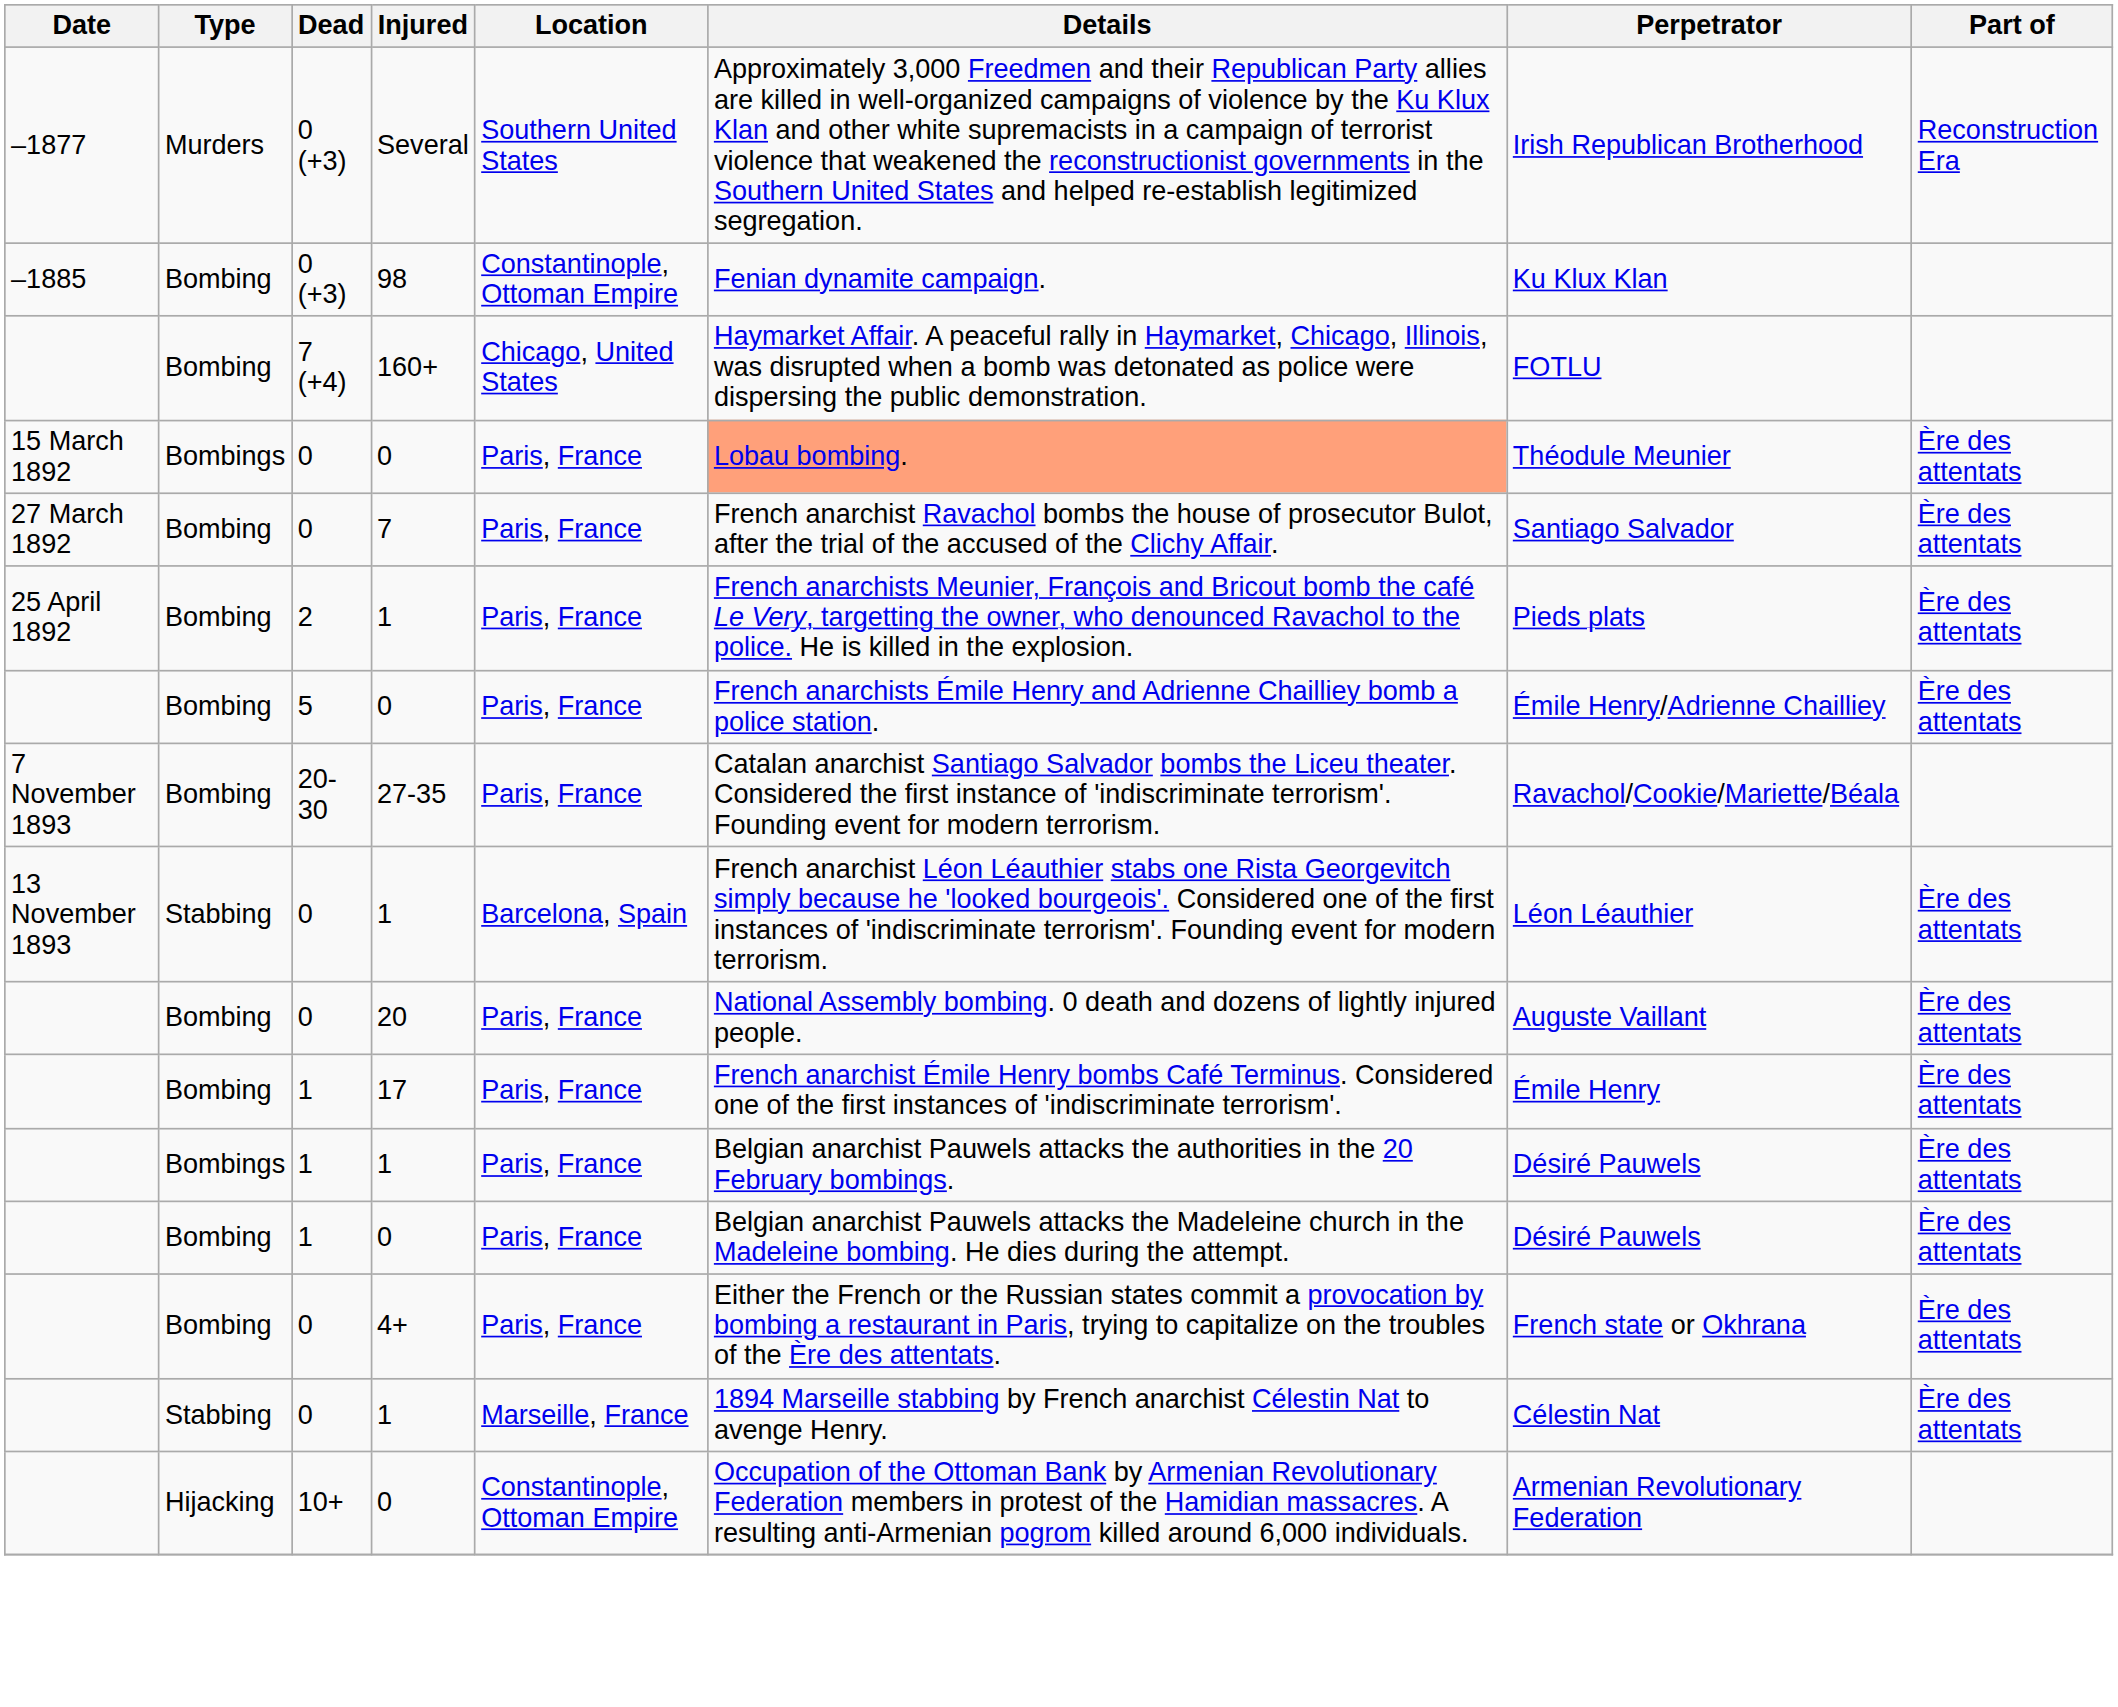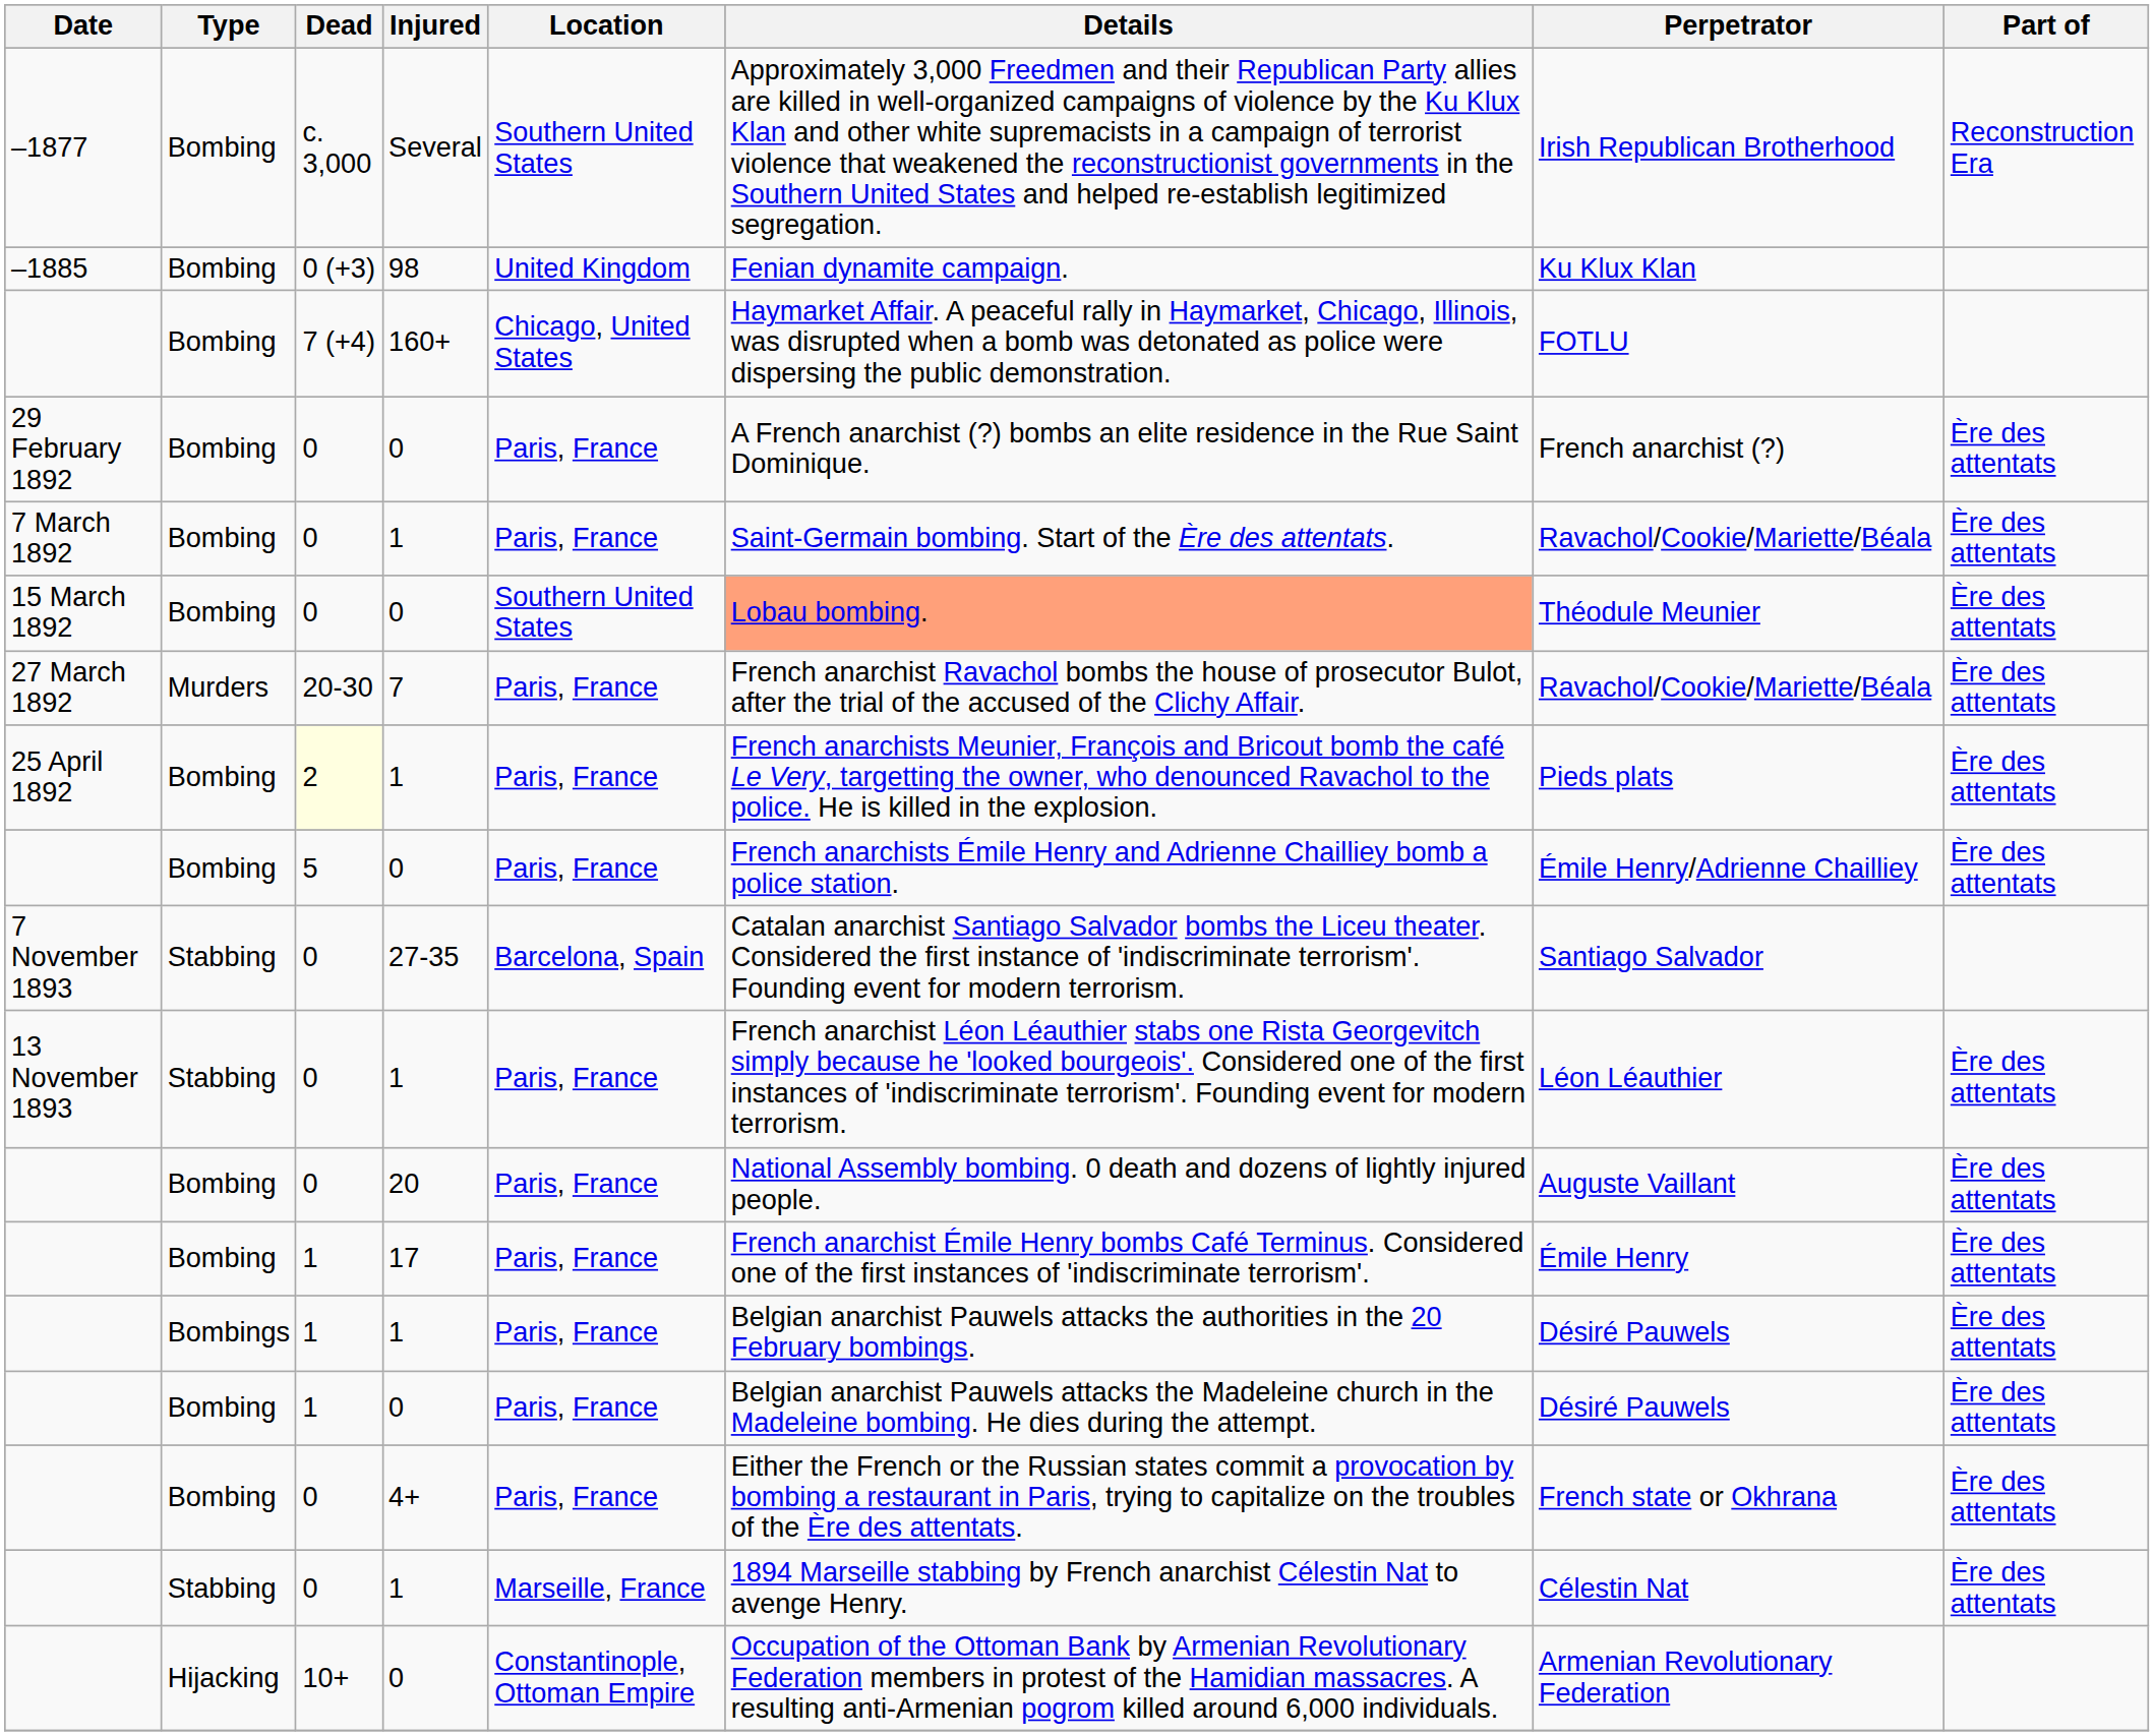 <table class="wikitable sortable sticky-header">
 <tr>
 <th>Date</th>
 <th>Type</th>
 <th data-sort-type="number">Dead</th>
 <th data-sort-type="number">Injured</th>
 <th>Location</th>
 <th class="unsortable">Details</th>
 <th>Perpetrator</th>
 <th>Part of<br></th>
 </tr>
 <tr>
 <td>–1877</td>
-<td>Murders</td>
-<td>0 (+3)</td>
+<td>Bombing</td>
+<td>c. 3,000</td>
 <td>Several</td>
 <td> <a href='#'>Southern United States</a></td>
 <td>Approximately 3,000 <a href='#'>Freedmen</a> and their <a href='#'>Republican Party</a> allies are killed in well-organized campaigns of violence by the <a href='#'>Ku Klux Klan</a> and other white supremacists in a campaign of terrorist violence that weakened the <a href='#'>reconstructionist governments</a> in the <a href='#'>Southern United States</a> and helped re-establish legitimized segregation.</td>
 <td><a href='#'>Irish Republican Brotherhood</a></td>
 <td><a href='#'>Reconstruction Era</a></td>
 </tr>
 <tr>
 <td>–1885</td>
 <td>Bombing</td>
 <td>0 (+3)</td>
 <td>98</td>
-<td> <a href='#'>Constantinople</a>, <a href='#'>Ottoman Empire</a></td>
+<td> <a href='#'>United Kingdom</a></td>
 <td><a href='#'>Fenian dynamite campaign</a>.</td>
 <td><a href='#'>Ku Klux Klan</a></td>
 <td></td>
 </tr>
 <tr>
 <td></td>
 <td>Bombing</td>
 <td>7 (+4)</td>
 <td>160+</td>
 <td> <a href='#'>Chicago</a>, <a href='#'>United States</a></td>
 <td><a href='#'>Haymarket Affair</a>. A peaceful rally in <a href='#'>Haymarket</a>, <a href='#'>Chicago</a>, <a href='#'>Illinois</a>, was disrupted when a bomb was detonated as police were dispersing the public demonstration.</td>
 <td><a href='#'>FOTLU</a></td>
 <td></td>
 </tr>
 <tr>
-<td>15 March 1892</td>
-<td>Bombings</td>
+<td>29 February 1892</td>
+<td>Bombing</td>
 <td>0</td>
 <td>0</td>
 <td> <a href='#'>Paris</a>, <a href='#'>France</a></td>
+<td>A French anarchist (?) bombs an elite residence in the Rue Saint Dominique.</td>
+<td>French anarchist (?)</td>
+<td><a href='#'>Ère des attentats</a></td>
+</tr>
+<tr>
+<td>7 March 1892</td>
+<td>Bombing</td>
+<td>0</td>
+<td>1</td>
+<td> <a href='#'>Paris</a>, <a href='#'>France</a></td>
+<td><a href='#'>Saint-Germain bombing</a>. Start of the <em><a href='#'>Ère des attentats</a></em>.</td>
+<td><a href='#'>Ravachol</a>/<a href='#'>Cookie</a>/<a href='#'>Mariette</a>/<a href='#'>Béala</a></td>
+<td><a href='#'>Ère des attentats</a></td>
+</tr>
+<tr>
+<td>15 March 1892</td>
+<td>Bombing</td>
+<td>0</td>
+<td>0</td>
+<td> <a href='#'>Southern United States</a></td>
 <td style="background: lightsalmon;"><a href='#'>Lobau bombing</a>.</td>
 <td><a href='#'>Théodule Meunier</a></td>
 <td><a href='#'>Ère des attentats</a></td>
 </tr>
 <tr>
 <td>27 March 1892</td>
-<td>Bombing</td>
-<td>0</td>
+<td>Murders</td>
+<td>20-30</td>
 <td>7</td>
 <td> <a href='#'>Paris</a>, <a href='#'>France</a></td>
 <td>French anarchist <a href='#'>Ravachol</a> bombs the house of prosecutor Bulot, after the trial of the accused of the <a href='#'>Clichy Affair</a>.</td>
-<td><a href='#'>Santiago Salvador</a></td>
+<td><a href='#'>Ravachol</a>/<a href='#'>Cookie</a>/<a href='#'>Mariette</a>/<a href='#'>Béala</a></td>
 <td><a href='#'>Ère des attentats</a></td>
 </tr>
 <tr>
 <td>25 April 1892</td>
 <td>Bombing</td>
-<td>2</td>
+<td style="background: lightyellow;">2</td>
 <td>1</td>
 <td> <a href='#'>Paris</a>, <a href='#'>France</a></td>
 <td><a href='#'>French anarchists Meunier, François and Bricout bomb the café <em>Le Very</em>, targetting the owner, who denounced Ravachol to the police.</a> He is killed in the explosion.</td>
 <td><a href='#'>Pieds plats</a></td>
 <td><a href='#'>Ère des attentats</a></td>
 </tr>
 <tr>
 <td></td>
 <td>Bombing</td>
 <td>5</td>
 <td>0</td>
 <td> <a href='#'>Paris</a>, <a href='#'>France</a></td>
 <td><a href='#'>French anarchists Émile Henry and Adrienne Chailliey bomb a police station</a>.</td>
 <td><a href='#'>Émile Henry</a>/<a href='#'>Adrienne Chailliey</a></td>
 <td><a href='#'>Ère des attentats</a></td>
 </tr>
 <tr>
 <td>7 November 1893</td>
-<td>Bombing</td>
-<td>20-30</td>
+<td>Stabbing</td>
+<td>0</td>
 <td>27-35</td>
-<td> <a href='#'>Paris</a>, <a href='#'>France</a></td>
+<td> <a href='#'>Barcelona</a>, <a href='#'>Spain</a></td>
 <td>Catalan anarchist <a href='#'>Santiago Salvador</a> <a href='#'>bombs the Liceu theater</a>. Considered the first instance of 'indiscriminate terrorism'. Founding event for modern terrorism.</td>
-<td><a href='#'>Ravachol</a>/<a href='#'>Cookie</a>/<a href='#'>Mariette</a>/<a href='#'>Béala</a></td>
+<td><a href='#'>Santiago Salvador</a></td>
 <td></td>
 </tr>
 <tr>
 <td>13 November 1893</td>
 <td>Stabbing</td>
 <td>0</td>
 <td>1</td>
-<td> <a href='#'>Barcelona</a>, <a href='#'>Spain</a></td>
+<td> <a href='#'>Paris</a>, <a href='#'>France</a></td>
 <td>French anarchist <a href='#'>Léon Léauthier</a> <a href='#'>stabs one Rista Georgevitch simply because he 'looked bourgeois'.</a> Considered one of the first instances of 'indiscriminate terrorism'. Founding event for modern terrorism.</td>
 <td><a href='#'>Léon Léauthier</a></td>
 <td><a href='#'>Ère des attentats</a></td>
 </tr>
 <tr>
 <td></td>
 <td>Bombing</td>
 <td>0</td>
 <td>20</td>
 <td> <a href='#'>Paris</a>, <a href='#'>France</a></td>
 <td><a href='#'>National Assembly bombing</a>. 0 death and dozens of lightly injured people.</td>
 <td><a href='#'>Auguste Vaillant</a></td>
 <td><a href='#'>Ère des attentats</a></td>
 </tr>
 <tr>
 <td></td>
 <td>Bombing</td>
 <td>1</td>
 <td>17</td>
 <td> <a href='#'>Paris</a>, <a href='#'>France</a></td>
 <td><a href='#'>French anarchist Émile Henry bombs Café Terminus</a>. Considered one of the first instances of 'indiscriminate terrorism'.</td>
 <td><a href='#'>Émile Henry</a></td>
 <td><a href='#'>Ère des attentats</a></td>
 </tr>
 <tr>
 <td></td>
 <td>Bombings</td>
 <td>1</td>
 <td>1</td>
 <td> <a href='#'>Paris</a>, <a href='#'>France</a></td>
 <td>Belgian anarchist Pauwels attacks the authorities in the <a href='#'>20 February bombings</a>.</td>
 <td><a href='#'>Désiré Pauwels</a></td>
 <td><a href='#'>Ère des attentats</a></td>
 </tr>
 <tr>
 <td></td>
 <td>Bombing</td>
 <td>1</td>
 <td>0</td>
 <td> <a href='#'>Paris</a>, <a href='#'>France</a></td>
 <td>Belgian anarchist Pauwels attacks the Madeleine church in the <a href='#'>Madeleine bombing</a>. He dies during the attempt.</td>
 <td><a href='#'>Désiré Pauwels</a></td>
 <td><a href='#'>Ère des attentats</a></td>
 </tr>
 <tr>
 <td></td>
 <td>Bombing</td>
 <td>0</td>
 <td>4+</td>
 <td> <a href='#'>Paris</a>, <a href='#'>France</a></td>
 <td>Either the French or the Russian states commit a <a href='#'>provocation by bombing a restaurant in Paris</a>, trying to capitalize on the troubles of the <a href='#'>Ère des attentats</a>.</td>
 <td><a href='#'>French state</a> or <a href='#'>Okhrana</a></td>
 <td><a href='#'>Ère des attentats</a></td>
 </tr>
 <tr>
 <td></td>
 <td>Stabbing</td>
 <td>0</td>
 <td>1</td>
 <td> <a href='#'>Marseille</a>, <a href='#'>France</a></td>
 <td><a href='#'>1894 Marseille stabbing</a> by French anarchist <a href='#'>Célestin Nat</a> to avenge Henry.</td>
 <td><a href='#'>Célestin Nat</a></td>
 <td><a href='#'>Ère des attentats</a></td>
 </tr>
 <tr>
 <td></td>
 <td>Hijacking</td>
 <td>10+</td>
 <td>0</td>
 <td> <a href='#'>Constantinople</a>, <a href='#'>Ottoman Empire</a></td>
 <td><a href='#'>Occupation of the Ottoman Bank</a> by <a href='#'>Armenian Revolutionary Federation</a> members in protest of the <a href='#'>Hamidian massacres</a>. A resulting anti-Armenian <a href='#'>pogrom</a> killed around 6,000 individuals.</td>
 <td><a href='#'>Armenian Revolutionary Federation</a></td>
 <td></td>
 </tr>
 <tr>
 </tr>
 </table>
